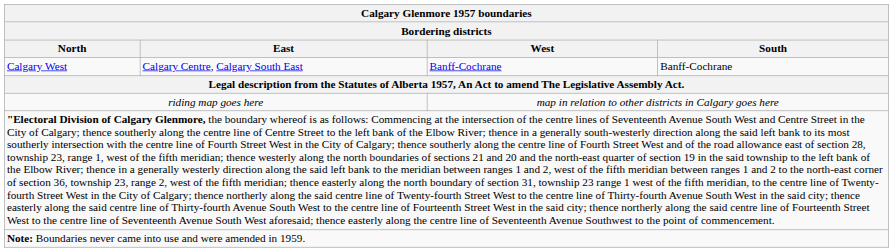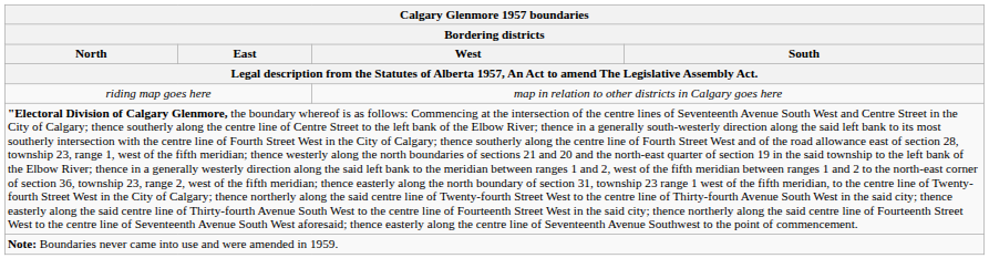 <table class="wikitable collapsible collapsed" style="width:100%;">
 <tr>
 <th colspan=4>Calgary Glenmore 1957 boundaries</th>
 </tr>
 <tr>
 <th colspan=4>Bordering districts</th>
 </tr>
 <tr>
 <th>North</th>
 <th>East</th>
 <th>West</th>
 <th>South</th>
-</tr>
-<tr>
-<td><a href='#'>Calgary West</a></td>
-<td><a href='#'>Calgary Centre</a>, <a href='#'>Calgary South East</a></td>
-<td><a href='#'>Banff-Cochrane</a></td>
-<td>Banff-Cochrane</td>
 </tr>
 <tr>
 <th colspan=4>Legal description from the Statutes of Alberta 1957, An Act to amend The Legislative Assembly Act.</th>
 </tr>
 <tr>
 <td colspan=2 align=center><em>riding map goes here</em></td>
 <td colspan=2 align=center><em>map in relation to other districts in Calgary goes here</em></td>
 </tr>
 <tr>
 <td colspan=4><strong>"Electoral Division of Calgary Glenmore,</strong> the boundary whereof is as follows: Commencing at the intersection of the centre lines of Seventeenth Avenue South West and Centre Street in the City of Calgary; thence southerly along the centre line of Centre Street to the left bank of the Elbow River; thence in a generally south-westerly direction along the said left bank to its most southerly intersection with the centre line of Fourth Street West in the City of Calgary; thence southerly along the centre line of Fourth Street West and of the road allowance east of section 28, township 23, range 1, west of the fifth meridian; thence westerly along the north boundaries of sections 21 and 20 and the north-east quarter of section 19 in the said township to the left bank of the Elbow River; thence in a generally westerly direction along the said left bank to the meridian between ranges 1 and 2, west of the fifth meridian between ranges 1 and 2 to the north-east corner of section 36, township 23, range 2, west of the fifth meridian; thence easterly along the north boundary of section 31, township 23 range 1 west of the fifth meridian, to the centre line of Twenty-fourth Street West in the City of Calgary; thence northerly along the said centre line of Twenty-fourth Street West to the centre line of Thirty-fourth Avenue South West in the said city; thence easterly along the said centre line of Thirty-fourth Avenue South West to the centre line of Fourteenth Street West in the said city; thence northerly along the said centre line of Fourteenth Street West to the centre line of Seventeenth Avenue South West aforesaid; thence easterly along the centre line of Seventeenth Avenue Southwest to the point of commencement.</td>
 </tr>
 <tr>
 <td colspan=4><strong>Note:</strong> Boundaries never came into use and were amended in 1959.</td>
 </tr>
 </table>
